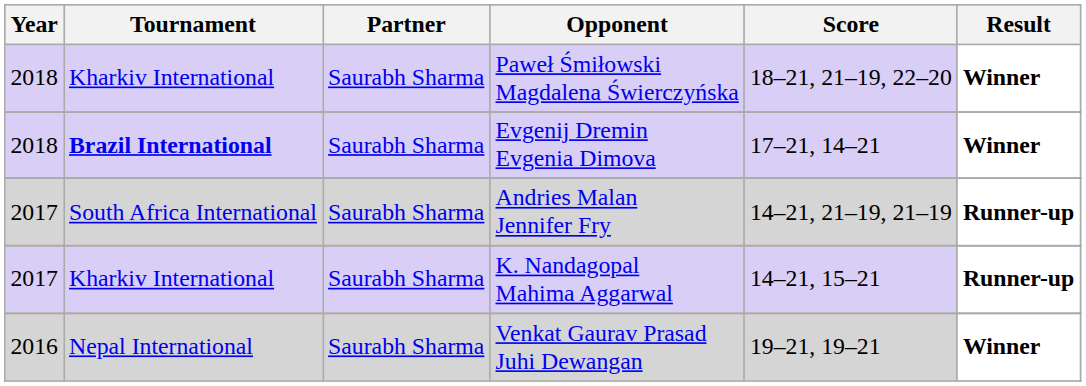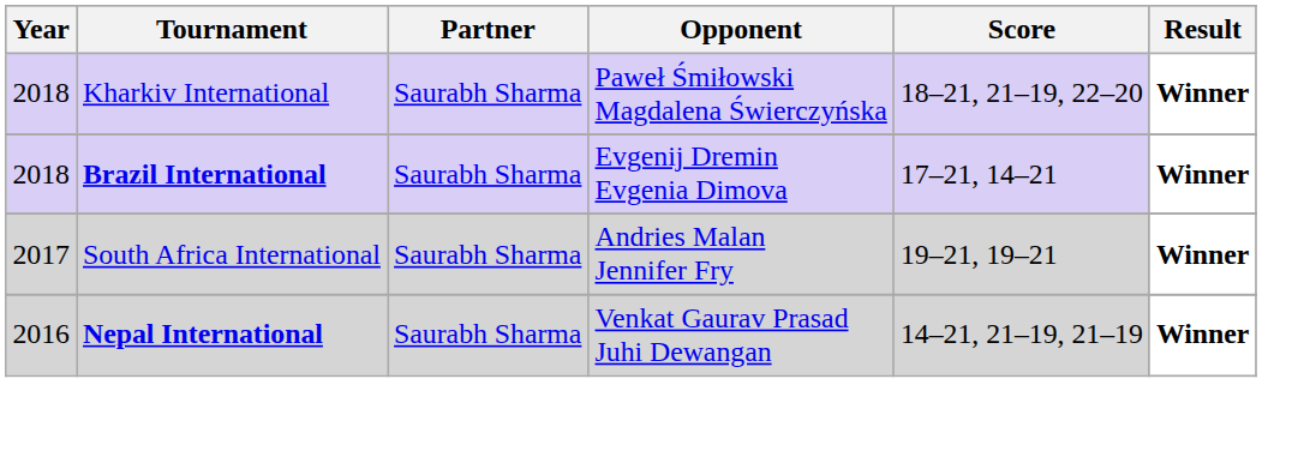 <table class="sortable wikitable" style="font-size: 90%;">
 <tr>
 <th>Year</th>
 <th>Tournament</th>
 <th>Partner</th>
 <th>Opponent</th>
 <th>Score</th>
 <th>Result</th>
 </tr>
 <tr style="background:#D8CEF6">
 <td align="center">2018</td>
 <td align="left"><a href='#'>Kharkiv International</a></td>
 <td align="left"> <a href='#'>Saurabh Sharma</a></td>
 <td align="left"> <a href='#'>Paweł Śmiłowski</a> <br>  <a href='#'>Magdalena Świerczyńska</a></td>
 <td align="left">18–21, 21–19, 22–20</td>
 <td style="text-align:left; background:white"> <strong>Winner</strong></td>
 </tr>
 <tr>
 </tr>
 <tr style="background:#D8CEF6">
 <td align="center">2018</td>
 <td align="left"><strong><a href='#'>Brazil International</a></strong></td>
 <td align="left"> <a href='#'>Saurabh Sharma</a></td>
 <td align="left"> <a href='#'>Evgenij Dremin</a> <br>  <a href='#'>Evgenia Dimova</a></td>
 <td align="left">17–21, 14–21</td>
 <td style="text-align:left; background:white"> <strong>Winner</strong></td>
 </tr>
 <tr>
 </tr>
 <tr style="background:#D5D5D5">
 <td align="center">2017</td>
 <td align="left"><a href='#'>South Africa International</a></td>
 <td align="left"> <a href='#'>Saurabh Sharma</a></td>
 <td align="left"> <a href='#'>Andries Malan</a> <br>  <a href='#'>Jennifer Fry</a></td>
-<td align="left">14–21, 21–19, 21–19</td>
-<td style="text-align:left; background:white"> <strong>Runner-up</strong></td>
+<td align="left">19–21, 19–21</td>
+<td style="text-align:left; background:white"> <strong>Winner</strong></td>
 </tr>
 <tr>
-</tr>
-<tr style="background:#D8CEF6">
-<td align="center">2017</td>
-<td align="left"><a href='#'>Kharkiv International</a></td>
-<td align="left"> <a href='#'>Saurabh Sharma</a></td>
-<td align="left"> <a href='#'>K. Nandagopal</a> <br>  <a href='#'>Mahima Aggarwal</a></td>
-<td align="left">14–21, 15–21</td>
-<td style="text-align:left; background:white"> <strong>Runner-up</strong></td>
 </tr>
 <tr>
 </tr>
 <tr style="background:#D5D5D5">
 <td align="center">2016</td>
-<td align="left"><a href='#'>Nepal International</a></td>
+<td align="left"><strong><a href='#'>Nepal International</a></strong></td>
 <td align="left"> <a href='#'>Saurabh Sharma</a></td>
 <td align="left"> <a href='#'>Venkat Gaurav Prasad</a> <br>  <a href='#'>Juhi Dewangan</a></td>
-<td align="left">19–21, 19–21</td>
+<td align="left">14–21, 21–19, 21–19</td>
 <td style="text-align:left; background:white"> <strong>Winner</strong></td>
 </tr>
 </table>
